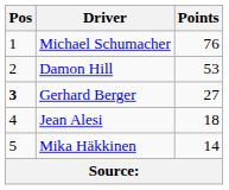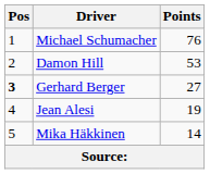 <table class="wikitable" style="font-size: 95%;">
 <tr>
 <th>Pos</th>
 <th>Driver</th>
 <th>Points</th>
 </tr>
 <tr>
 <td>1</td>
 <td> <a href='#'>Michael Schumacher</a></td>
 <td align="right">76</td>
 </tr>
 <tr>
 <td>2</td>
 <td> <a href='#'>Damon Hill</a></td>
 <td align="right">53</td>
 </tr>
 <tr>
 <td><strong>3</strong></td>
 <td> <a href='#'>Gerhard Berger</a></td>
 <td align="right">27</td>
 </tr>
 <tr>
 <td>4</td>
 <td> <a href='#'>Jean Alesi</a></td>
-<td align="right">18</td>
+<td align="right">19</td>
 </tr>
 <tr>
 <td>5</td>
 <td> <a href='#'>Mika Häkkinen</a></td>
 <td align="right">14</td>
 </tr>
 <tr>
 <th colspan=4>Source:</th>
 </tr>
 </table>
